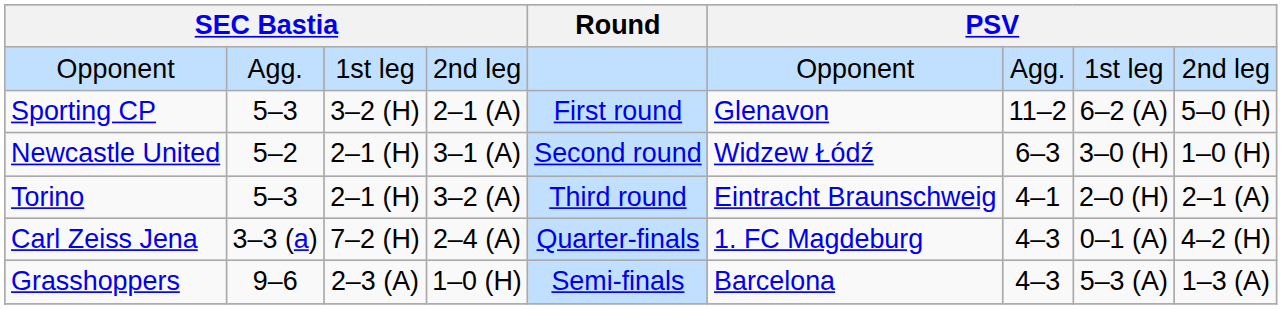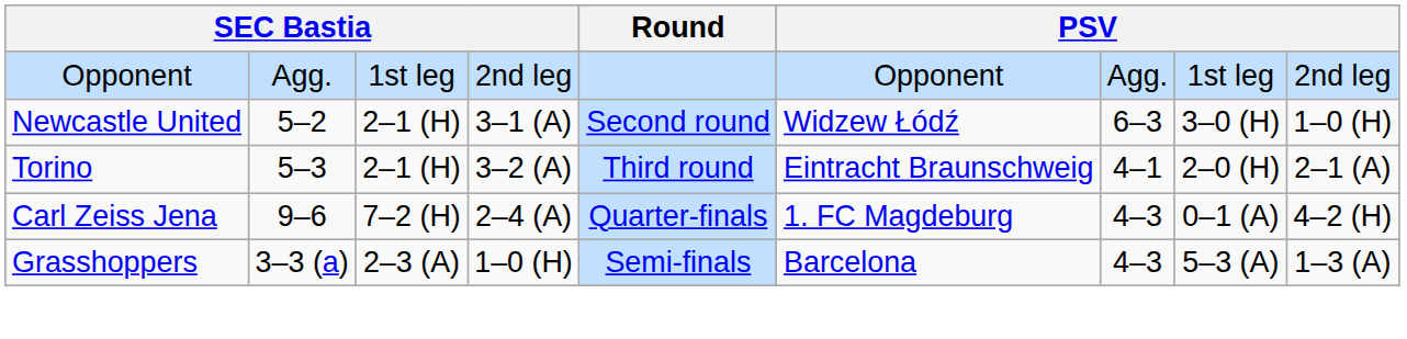 <table class="wikitable" style="text-align:center">
 <tr>
 <th colspan=4><a href='#'>SEC Bastia</a></th>
 <th>Round</th>
 <th colspan=4><a href='#'>PSV</a></th>
 </tr>
 <tr style="background:#c1e0ff">
 <td>Opponent</td>
 <td>Agg.</td>
 <td>1st leg</td>
 <td>2nd leg</td>
 <td></td>
 <td>Opponent</td>
 <td>Agg.</td>
 <td>1st leg</td>
 <td>2nd leg</td>
-</tr>
-<tr>
-<td align=left> <a href='#'>Sporting CP</a></td>
-<td>5–3</td>
-<td>3–2 (H)</td>
-<td>2–1 (A)</td>
-<td style="background:#c1e0ff;"><a href='#'>First round</a></td>
-<td align=left> <a href='#'>Glenavon</a></td>
-<td>11–2</td>
-<td>6–2 (A)</td>
-<td>5–0 (H)</td>
 </tr>
 <tr>
 <td align=left> <a href='#'>Newcastle United</a></td>
 <td>5–2</td>
 <td>2–1 (H)</td>
 <td>3–1 (A)</td>
 <td style="background:#c1e0ff;"><a href='#'>Second round</a></td>
 <td align=left> <a href='#'>Widzew Łódź</a></td>
 <td>6–3</td>
 <td>3–0 (H)</td>
 <td>1–0 (H)</td>
 </tr>
 <tr>
 <td align=left> <a href='#'>Torino</a></td>
 <td>5–3</td>
 <td>2–1 (H)</td>
 <td>3–2 (A)</td>
 <td style="background:#c1e0ff;"><a href='#'>Third round</a></td>
 <td align=left> <a href='#'>Eintracht Braunschweig</a></td>
 <td>4–1</td>
 <td>2–0 (H)</td>
 <td>2–1 (A)</td>
 </tr>
 <tr>
 <td align=left> <a href='#'>Carl Zeiss Jena</a></td>
-<td>3–3 (<a href='#'>a</a>)</td>
+<td>9–6</td>
 <td>7–2 (H)</td>
 <td>2–4 (A)</td>
 <td style="background:#c1e0ff;"><a href='#'>Quarter-finals</a></td>
 <td align=left> <a href='#'>1. FC Magdeburg</a></td>
 <td>4–3</td>
 <td>0–1 (A)</td>
 <td>4–2 (H)</td>
 </tr>
 <tr>
 <td align=left> <a href='#'>Grasshoppers</a></td>
-<td>9–6</td>
+<td>3–3 (<a href='#'>a</a>)</td>
 <td>2–3 (A)</td>
 <td>1–0 (H)</td>
 <td style="background:#c1e0ff;"><a href='#'>Semi-finals</a></td>
 <td align=left> <a href='#'>Barcelona</a></td>
 <td>4–3</td>
 <td>5–3 (A)</td>
 <td>1–3 (A)</td>
 </tr>
 </table>
